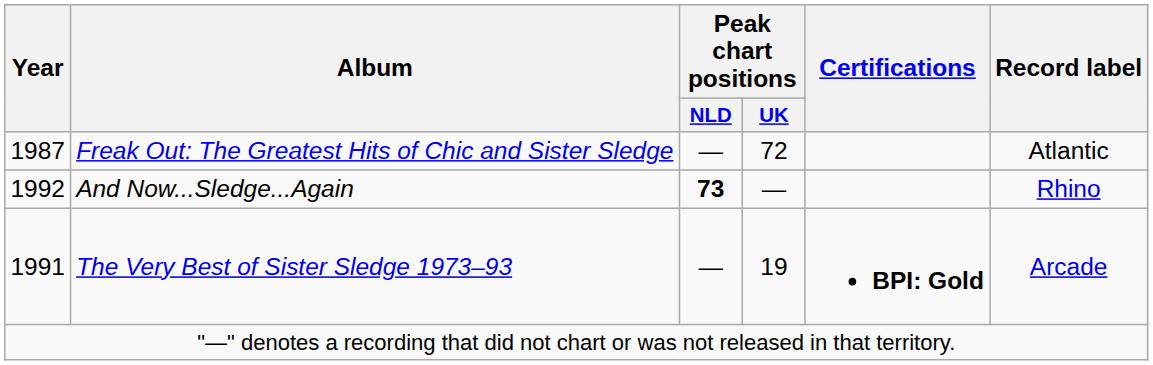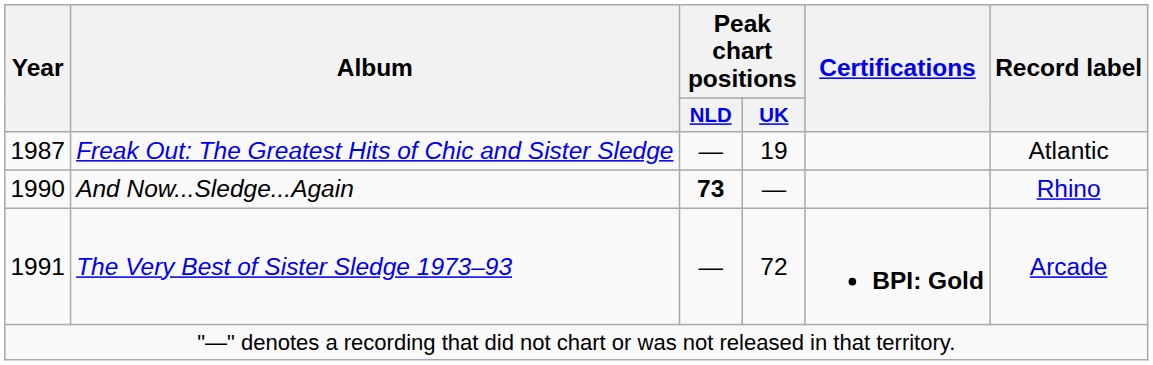 <table class="wikitable" style="text-align:center;">
 <tr>
 <th rowspan="2">Year</th>
 <th rowspan="2">Album</th>
 <th colspan="2">Peak chart positions</th>
 <th rowspan="2"><a href='#'>Certifications</a></th>
 <th rowspan="2">Record label</th>
 </tr>
 <tr style="font-size:smaller;">
 <th width="35"><a href='#'>NLD</a><br></th>
 <th width="35"><a href='#'>UK</a><br></th>
 </tr>
 <tr>
 <td rowspan="1">1987</td>
 <td align="left"><em><a href='#'>Freak Out: The Greatest Hits of Chic and Sister Sledge</a></em></td>
 <td>—</td>
-<td>72</td>
+<td>19</td>
 <td align=left></td>
 <td rowspan="1">Atlantic</td>
 </tr>
 <tr>
-<td rowspan="1">1992</td>
+<td rowspan="1">1990</td>
 <td align="left"><em>And Now...Sledge...Again</em></td>
 <td><strong>73</strong></td>
 <td>—</td>
 <td align=left></td>
 <td rowspan="1"><a href='#'>Rhino</a></td>
 </tr>
 <tr>
 <td rowspan="1">1991</td>
 <td align="left"><em><a href='#'>The Very Best of Sister Sledge 1973–93</a></em></td>
 <td>—</td>
-<td>19</td>
+<td>72</td>
 <td align=left><strong><br><ul><li>BPI: Gold</li></ul></strong></td>
 <td rowspan="1"><a href='#'>Arcade</a></td>
 </tr>
 <tr>
 <td colspan="15" style="font-size:90%">"—" denotes a recording that did not chart or was not released in that territory.</td>
 </tr>
 </table>
